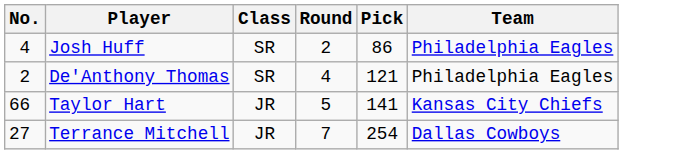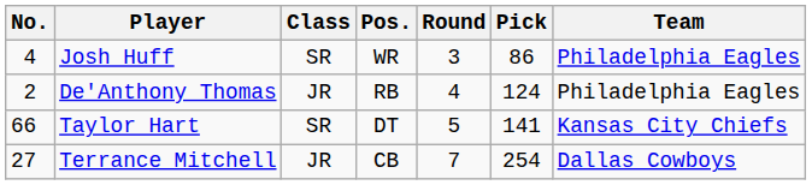 <table class="wikitable sortable">
 <tr>
 <th>No.</th>
 <th>Player</th>
 <th>Class</th>
+<th>Pos.</th>
 <th>Round</th>
 <th>Pick</th>
 <th>Team</th>
 </tr>
 <tr>
 <td> 4</td>
 <td><a href='#'>Josh Huff</a></td>
 <td align=center>SR</td>
-<td align=center>2</td>
+<td align=center>WR</td>
+<td align=center>3</td>
 <td align=center>86</td>
 <td><a href='#'>Philadelphia Eagles</a></td>
 </tr>
 <tr>
 <td> 2</td>
 <td><a href='#'>De'Anthony Thomas</a></td>
-<td align=center>SR</td>
+<td align=center>JR</td>
+<td align=center>RB</td>
 <td align=center>4</td>
-<td align=center>121</td>
+<td align=center>124</td>
 <td>Philadelphia Eagles</td>
 </tr>
 <tr>
 <td>66</td>
 <td><a href='#'>Taylor Hart</a></td>
-<td align=center>JR</td>
+<td align=center>SR</td>
+<td align=center>DT</td>
 <td align=center>5</td>
 <td align=center>141</td>
 <td><a href='#'>Kansas City Chiefs</a></td>
 </tr>
 <tr>
 <td>27</td>
 <td><a href='#'>Terrance Mitchell</a></td>
 <td align=center>JR</td>
+<td align=center>CB</td>
 <td align=center>7</td>
 <td align=center>254</td>
 <td><a href='#'>Dallas Cowboys</a></td>
 </tr>
 </table>
